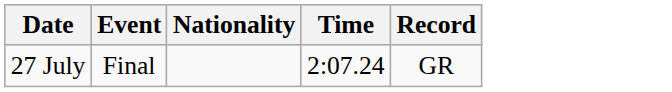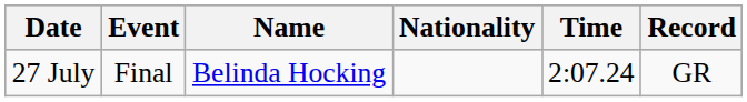 <table class=wikitable style=text-align:center>
 <tr>
 <th>Date</th>
 <th>Event</th>
+<th>Name</th>
 <th>Nationality</th>
 <th>Time</th>
 <th>Record</th>
 </tr>
 <tr>
 <td>27 July</td>
 <td>Final</td>
+<td align=left><a href='#'>Belinda Hocking</a></td>
 <td align=left></td>
 <td>2:07.24</td>
 <td>GR</td>
 </tr>
 </table>
